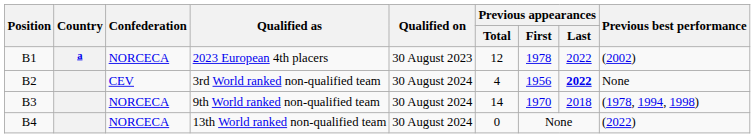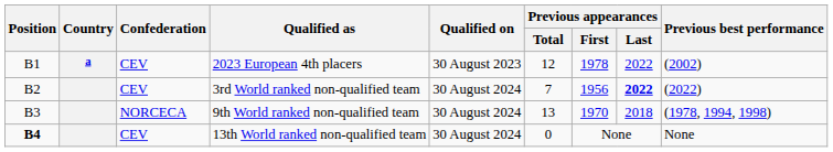 <table class="wikitable sortable plainrowheaders sticky-header col3right col4center col5center col6center" style="font-size:90%; white-space:nowrap">
 <tr>
 <th rowspan=2>Position</th>
 <th rowspan=2>Country</th>
 <th rowspan=2>Confederation</th>
 <th rowspan=2>Qualified as</th>
 <th rowspan=2>Qualified on</th>
 <th colspan=3>Previous appearances</th>
 <th rowspan=2>Previous best performance</th>
 </tr>
 <tr>
 <th>Total</th>
 <th>First</th>
 <th>Last</th>
 </tr>
 <tr>
 <td style="text-align:center">B1</td>
 <th scope="row"><sup><strong><a href='#'>a</a></strong></sup></th>
-<td> <a href='#'>NORCECA</a></td>
+<td> <a href='#'>CEV</a></td>
 <td> <a href='#'>2023 European</a> 4th placers</td>
 <td> 30 August 2023</td>
 <td style="text-align:center">12</td>
 <td style="text-align:center"><a href='#'>1978</a></td>
 <td style="text-align:center"><a href='#'>2022</a></td>
 <td> (<a href='#'>2002</a>)</td>
 </tr>
 <tr>
 <td style="text-align:center">B2</td>
 <th scope="row"></th>
 <td> <a href='#'>CEV</a></td>
 <td> 3rd <a href='#'>World ranked</a> non-qualified team</td>
 <td> 30 August 2024</td>
-<td style="text-align:center">4</td>
+<td style="text-align:center">7</td>
 <td style="text-align:center"><a href='#'>1956</a></td>
 <td style="text-align:center"><strong><a href='#'>2022</a></strong></td>
-<td>None</td>
+<td> (<a href='#'>2022</a>)</td>
 </tr>
 <tr>
 <td style="text-align:center">B3</td>
 <th scope="row"></th>
 <td> <a href='#'>NORCECA</a></td>
 <td> 9th <a href='#'>World ranked</a> non-qualified team</td>
 <td> 30 August 2024</td>
-<td style="text-align:center">14</td>
+<td style="text-align:center">13</td>
 <td style="text-align:center"><a href='#'>1970</a></td>
 <td style="text-align:center"><a href='#'>2018</a></td>
 <td> (<a href='#'>1978</a>, <a href='#'>1994</a>, <a href='#'>1998</a>)</td>
 </tr>
 <tr>
-<td style="text-align:center">B4</td>
+<td style="text-align:center"><strong>B4</strong></td>
 <th scope="row"></th>
-<td> <a href='#'>NORCECA</a></td>
+<td> <a href='#'>CEV</a></td>
 <td> 13th <a href='#'>World ranked</a> non-qualified team</td>
 <td> 30 August 2024</td>
 <td style="text-align:center">0</td>
 <td colspan=2 style="text-align:center">None</td>
-<td> (<a href='#'>2022</a>)</td>
+<td>None</td>
 </tr>
 </table>
